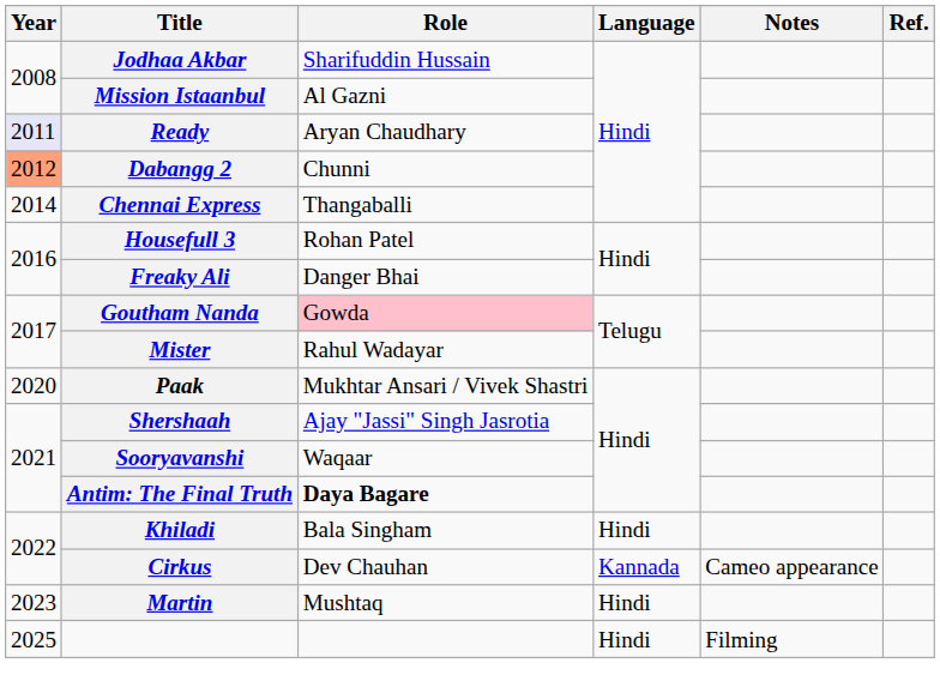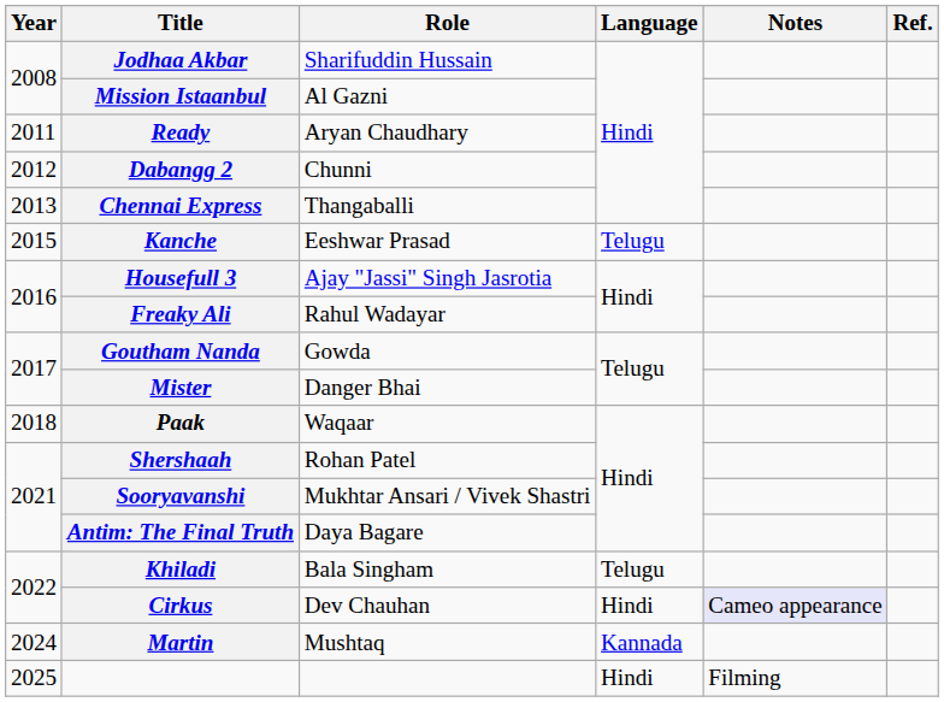 <table class="wikitable sortable plainrowheaders">
 <tr style="background:#ccc; text-align:center;">
 <th scope="col">Year</th>
 <th scope="col">Title</th>
 <th scope="col">Role</th>
 <th scope="col">Language</th>
 <th scope="col" class="unsortable">Notes</th>
 <th scope="col" class="unsortable">Ref.</th>
 </tr>
 <tr>
 <td rowspan="2">2008</td>
 <th scope="row"><em><a href='#'>Jodhaa Akbar</a></em></th>
 <td><a href='#'>Sharifuddin Hussain</a></td>
 <td rowspan="5"><a href='#'>Hindi</a></td>
 <td></td>
 <td></td>
 </tr>
 <tr>
 <th scope="row"><em><a href='#'>Mission Istaanbul</a></em></th>
 <td>Al Gazni</td>
 <td></td>
 <td></td>
 </tr>
 <tr>
-<td style="background: lavender;">2011</td>
+<td>2011</td>
 <th scope="row"><em><a href='#'>Ready</a></em></th>
 <td>Aryan Chaudhary</td>
 <td></td>
 <td></td>
 </tr>
 <tr>
-<td style="background: lightsalmon;">2012</td>
+<td>2012</td>
 <th scope="row"><em><a href='#'>Dabangg 2</a></em></th>
 <td>Chunni</td>
 <td></td>
 <td></td>
 </tr>
 <tr>
-<td>2014</td>
+<td>2013</td>
 <th scope="row"><em><a href='#'>Chennai Express</a></em></th>
 <td>Thangaballi</td>
 <td></td>
 <td></td>
 </tr>
 <tr>
+<td>2015</td>
+<th scope="row"><em><a href='#'>Kanche</a></em></th>
+<td>Eeshwar Prasad</td>
+<td><a href='#'>Telugu</a></td>
+<td></td>
+<td></td>
+</tr>
+<tr>
 <td rowspan="2">2016</td>
 <th scope="row"><em><a href='#'>Housefull 3</a></em></th>
-<td>Rohan Patel</td>
+<td><a href='#'>Ajay "Jassi" Singh Jasrotia</a></td>
 <td rowspan="2">Hindi</td>
 <td></td>
 <td></td>
 </tr>
 <tr>
 <th scope="row"><em><a href='#'>Freaky Ali</a></em></th>
-<td>Danger Bhai</td>
+<td>Rahul Wadayar</td>
 <td></td>
 <td></td>
 </tr>
 <tr>
 <td rowspan="2">2017</td>
 <th scope="row"><em><a href='#'>Goutham Nanda</a></em></th>
-<td style="background: pink;">Gowda</td>
+<td>Gowda</td>
 <td rowspan="2">Telugu</td>
 <td></td>
 <td></td>
 </tr>
 <tr>
 <th scope ="row"><em><a href='#'>Mister</a></em></th>
-<td>Rahul Wadayar</td>
+<td>Danger Bhai</td>
 <td></td>
 <td></td>
 </tr>
 <tr>
-<td>2020</td>
+<td>2018</td>
 <th scope="row"><em>Paak</em></th>
-<td>Mukhtar Ansari / Vivek Shastri</td>
+<td>Waqaar</td>
 <td rowspan="4">Hindi</td>
 <td></td>
 <td></td>
 </tr>
 <tr>
 <td rowspan="3">2021</td>
 <th scope="row"><em><a href='#'>Shershaah</a></em></th>
-<td><a href='#'>Ajay "Jassi" Singh Jasrotia</a></td>
+<td>Rohan Patel</td>
 <td></td>
 <td></td>
 </tr>
 <tr>
 <th scope="row"><em><a href='#'>Sooryavanshi</a></em></th>
-<td>Waqaar</td>
+<td>Mukhtar Ansari / Vivek Shastri</td>
 <td></td>
 <td></td>
 </tr>
 <tr>
 <th scope="row"><em><a href='#'>Antim: The Final Truth</a></em></th>
-<td><strong>Daya Bagare</strong></td>
+<td>Daya Bagare</td>
 <td></td>
 <td></td>
 </tr>
 <tr>
 <td rowspan="2">2022</td>
 <th scope="row"><em><a href='#'>Khiladi</a></em></th>
 <td>Bala Singham</td>
-<td>Hindi</td>
+<td>Telugu</td>
 <td></td>
 <td></td>
 </tr>
 <tr>
 <th scope="row"><em><a href='#'>Cirkus</a></em></th>
 <td>Dev Chauhan</td>
-<td><a href='#'>Kannada</a></td>
-<td>Cameo appearance</td>
+<td>Hindi</td>
+<td style="background: lavender;">Cameo appearance</td>
 <td></td>
 </tr>
 <tr>
-<td>2023</td>
+<td>2024</td>
 <th scope="row"><em><a href='#'>Martin</a></em></th>
 <td>Mushtaq</td>
-<td>Hindi</td>
+<td><a href='#'>Kannada</a></td>
 <td></td>
 <td></td>
 </tr>
 <tr>
 <td>2025</td>
 <td></td>
 <td></td>
 <td>Hindi</td>
 <td>Filming</td>
 <td></td>
 </tr>
 </table>
